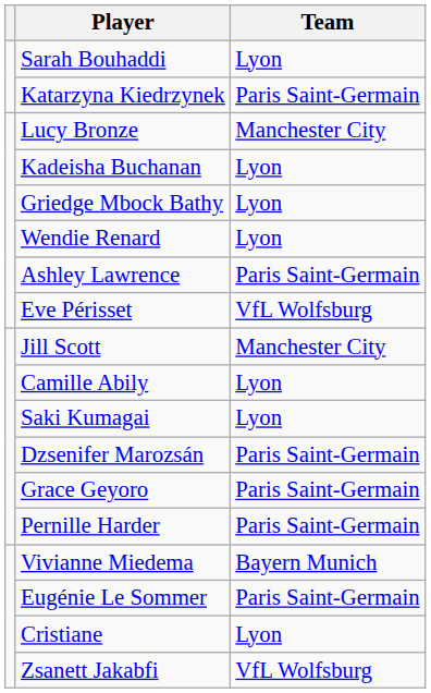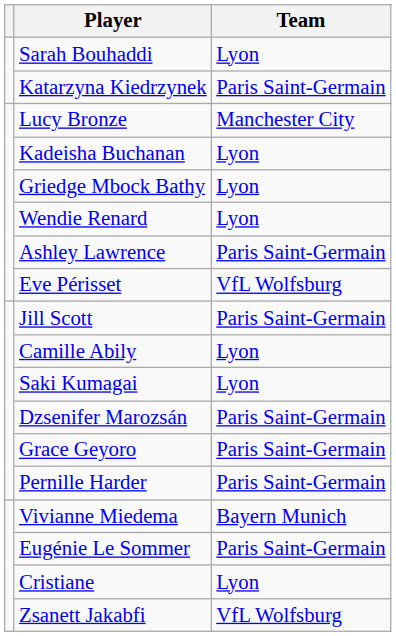 <table class="wikitable" style="text-align:center">
 <tr>
 <th></th>
 <th>Player</th>
 <th>Team</th>
 </tr>
 <tr>
 <td rowspan=2></td>
 <td align=left> <a href='#'>Sarah Bouhaddi</a></td>
 <td align=left> <a href='#'>Lyon</a></td>
 </tr>
 <tr>
 <td align=left> <a href='#'>Katarzyna Kiedrzynek</a></td>
 <td align=left> <a href='#'>Paris Saint-Germain</a></td>
 </tr>
 <tr>
 <td rowspan=6></td>
 <td align=left> <a href='#'>Lucy Bronze</a></td>
 <td align=left> <a href='#'>Manchester City</a></td>
 </tr>
 <tr>
 <td align=left> <a href='#'>Kadeisha Buchanan</a></td>
 <td align=left> <a href='#'>Lyon</a></td>
 </tr>
 <tr>
 <td align=left> <a href='#'>Griedge Mbock Bathy</a></td>
 <td align=left> <a href='#'>Lyon</a></td>
 </tr>
 <tr>
 <td align=left> <a href='#'>Wendie Renard</a></td>
 <td align=left> <a href='#'>Lyon</a></td>
 </tr>
 <tr>
 <td align=left> <a href='#'>Ashley Lawrence</a></td>
 <td align=left> <a href='#'>Paris Saint-Germain</a></td>
 </tr>
 <tr>
 <td align=left> <a href='#'>Eve Périsset</a></td>
 <td align=left> <a href='#'>VfL Wolfsburg</a></td>
 </tr>
 <tr>
 <td rowspan=6></td>
 <td align=left> <a href='#'>Jill Scott</a></td>
-<td align=left> <a href='#'>Manchester City</a></td>
+<td align=left> <a href='#'>Paris Saint-Germain</a></td>
 </tr>
 <tr>
 <td align=left> <a href='#'>Camille Abily</a></td>
 <td align=left> <a href='#'>Lyon</a></td>
 </tr>
 <tr>
 <td align=left> <a href='#'>Saki Kumagai</a></td>
 <td align=left> <a href='#'>Lyon</a></td>
 </tr>
 <tr>
 <td align=left> <a href='#'>Dzsenifer Marozsán</a></td>
 <td align=left> <a href='#'>Paris Saint-Germain</a></td>
 </tr>
 <tr>
 <td align=left> <a href='#'>Grace Geyoro</a></td>
 <td align=left> <a href='#'>Paris Saint-Germain</a></td>
 </tr>
 <tr>
 <td align=left> <a href='#'>Pernille Harder</a></td>
 <td align=left> <a href='#'>Paris Saint-Germain</a></td>
 </tr>
 <tr>
 <td rowspan=4></td>
 <td align=left> <a href='#'>Vivianne Miedema</a></td>
 <td align=left> <a href='#'>Bayern Munich</a></td>
 </tr>
 <tr>
 <td align=left> <a href='#'>Eugénie Le Sommer</a></td>
 <td align=left> <a href='#'>Paris Saint-Germain</a></td>
 </tr>
 <tr>
 <td align=left> <a href='#'>Cristiane</a></td>
 <td align=left> <a href='#'>Lyon</a></td>
 </tr>
 <tr>
 <td align=left> <a href='#'>Zsanett Jakabfi</a></td>
 <td align=left> <a href='#'>VfL Wolfsburg</a></td>
 </tr>
 </table>
